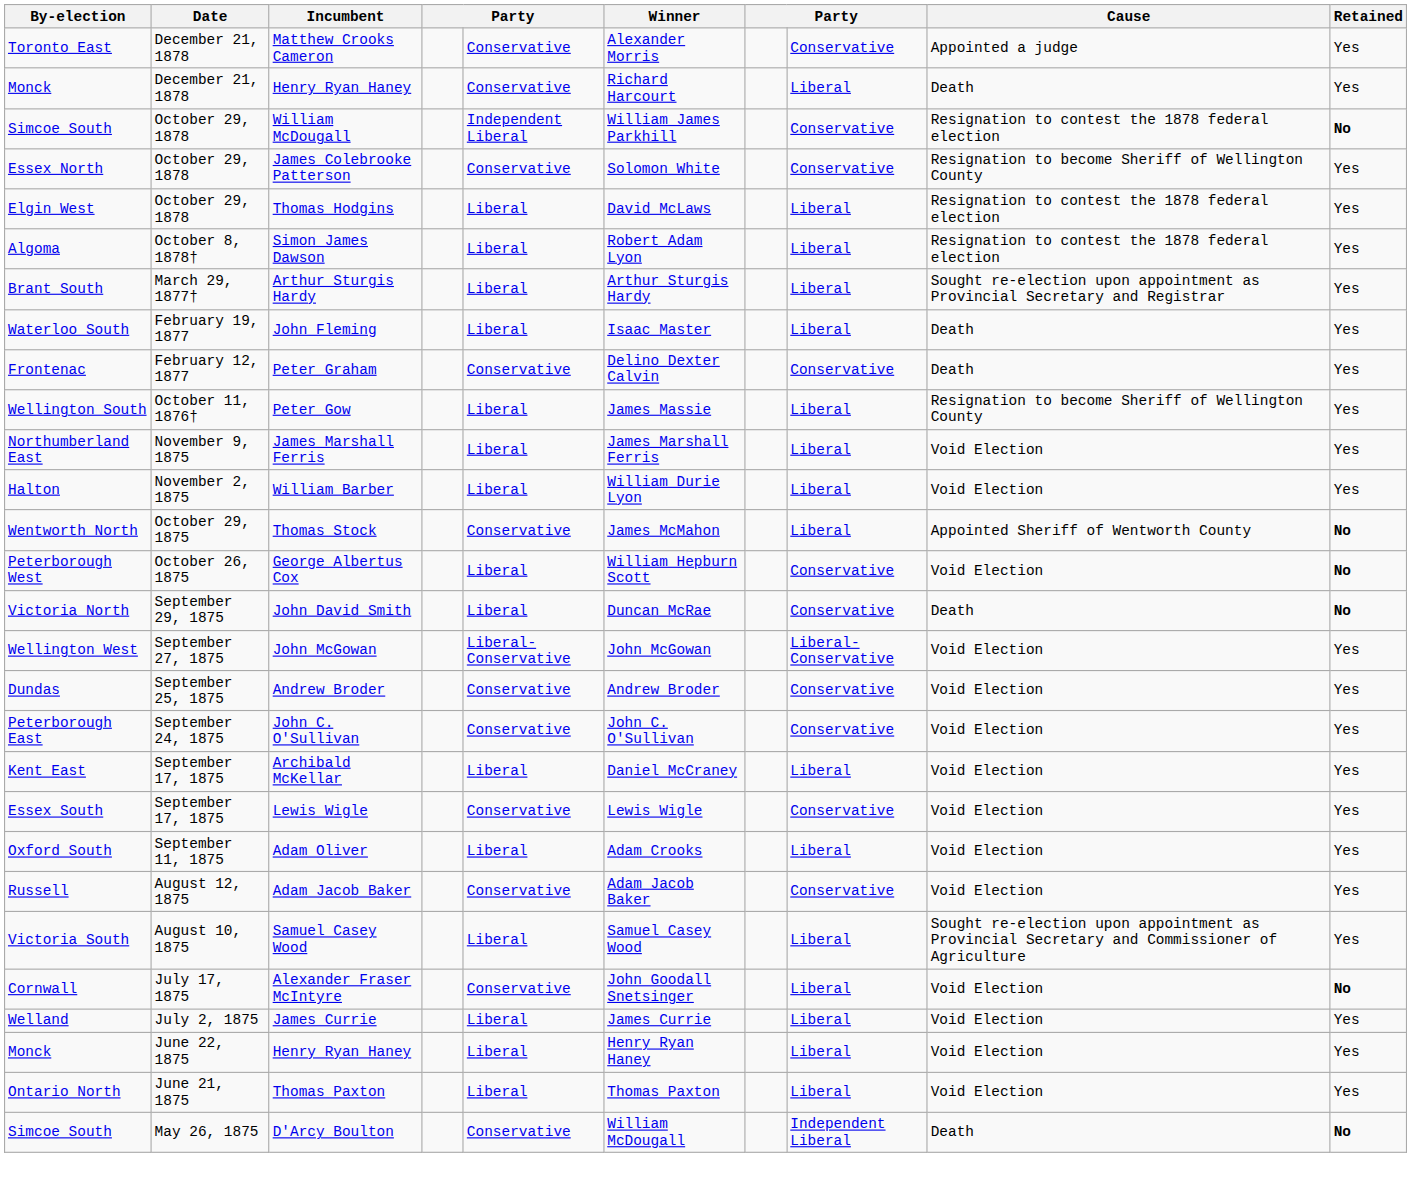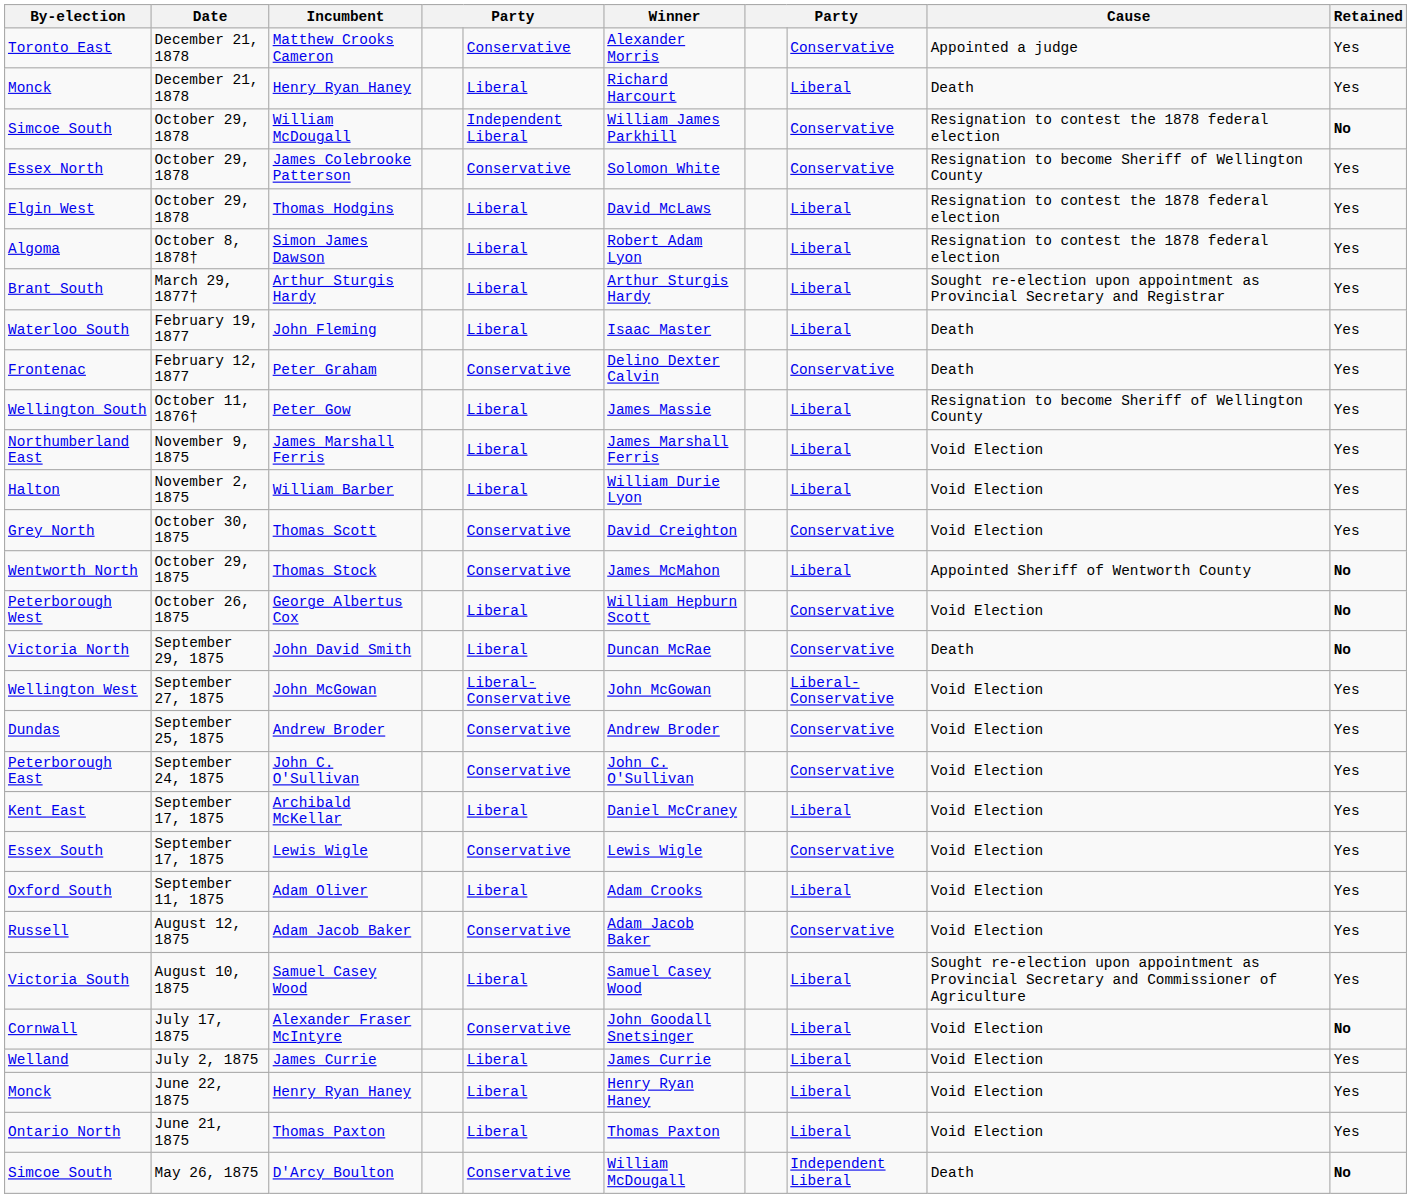 <table class=wikitable style="width:100%">
 <tr>
 <th>By-election</th>
 <th>Date</th>
 <th>Incumbent</th>
 <th colspan=2>Party</th>
 <th>Winner</th>
 <th colspan=2>Party</th>
 <th>Cause</th>
 <th>Retained</th>
 </tr>
 <tr>
 <td><a href='#'>Toronto East</a></td>
 <td>December 21, 1878</td>
 <td><a href='#'>Matthew Crooks Cameron</a></td>
 <td>    </td>
 <td><a href='#'>Conservative</a></td>
 <td><a href='#'>Alexander Morris</a></td>
 <td>    </td>
 <td><a href='#'>Conservative</a></td>
 <td>Appointed a judge</td>
 <td>Yes</td>
 </tr>
 <tr>
 <td><a href='#'>Monck</a></td>
 <td>December 21, 1878</td>
 <td><a href='#'>Henry Ryan Haney</a></td>
 <td>    </td>
-<td><a href='#'>Conservative</a></td>
+<td><a href='#'>Liberal</a></td>
 <td><a href='#'>Richard Harcourt</a></td>
 <td>    </td>
 <td><a href='#'>Liberal</a></td>
 <td>Death</td>
 <td>Yes</td>
 </tr>
 <tr>
 <td><a href='#'>Simcoe South</a></td>
 <td>October 29, 1878</td>
 <td><a href='#'>William McDougall</a></td>
 <td>    </td>
 <td><a href='#'>Independent Liberal</a></td>
 <td><a href='#'>William James Parkhill</a></td>
 <td>    </td>
 <td><a href='#'>Conservative</a></td>
 <td>Resignation to contest the 1878 federal election</td>
 <td><strong>No</strong></td>
 </tr>
 <tr>
 <td><a href='#'>Essex North</a></td>
 <td>October 29, 1878</td>
 <td><a href='#'>James Colebrooke Patterson</a></td>
 <td>    </td>
 <td><a href='#'>Conservative</a></td>
 <td><a href='#'>Solomon White</a></td>
 <td>    </td>
 <td><a href='#'>Conservative</a></td>
 <td>Resignation to become Sheriff of Wellington County</td>
 <td>Yes</td>
 </tr>
 <tr>
 <td><a href='#'>Elgin West</a></td>
 <td>October 29, 1878</td>
 <td><a href='#'>Thomas Hodgins</a></td>
 <td>    </td>
 <td><a href='#'>Liberal</a></td>
 <td><a href='#'>David McLaws</a></td>
 <td>    </td>
 <td><a href='#'>Liberal</a></td>
 <td>Resignation to contest the 1878 federal election</td>
 <td>Yes</td>
 </tr>
 <tr>
 <td><a href='#'>Algoma</a></td>
 <td>October 8, 1878†</td>
 <td><a href='#'>Simon James Dawson</a></td>
 <td>    </td>
 <td><a href='#'>Liberal</a></td>
 <td><a href='#'>Robert Adam Lyon</a></td>
 <td>    </td>
 <td><a href='#'>Liberal</a></td>
 <td>Resignation to contest the 1878 federal election</td>
 <td>Yes</td>
 </tr>
 <tr>
 <td><a href='#'>Brant South</a></td>
 <td>March 29, 1877†</td>
 <td><a href='#'>Arthur Sturgis Hardy</a></td>
 <td>    </td>
 <td><a href='#'>Liberal</a></td>
 <td><a href='#'>Arthur Sturgis Hardy</a></td>
 <td>    </td>
 <td><a href='#'>Liberal</a></td>
 <td>Sought re-election upon appointment as Provincial Secretary and Registrar</td>
 <td>Yes</td>
 </tr>
 <tr>
 <td><a href='#'>Waterloo South</a></td>
 <td>February 19, 1877</td>
 <td><a href='#'>John Fleming</a></td>
 <td>    </td>
 <td><a href='#'>Liberal</a></td>
 <td><a href='#'>Isaac Master</a></td>
 <td>    </td>
 <td><a href='#'>Liberal</a></td>
 <td>Death</td>
 <td>Yes</td>
 </tr>
 <tr>
 <td><a href='#'>Frontenac</a></td>
 <td>February 12, 1877</td>
 <td><a href='#'>Peter Graham</a></td>
 <td>    </td>
 <td><a href='#'>Conservative</a></td>
 <td><a href='#'>Delino Dexter Calvin</a></td>
 <td>    </td>
 <td><a href='#'>Conservative</a></td>
 <td>Death</td>
 <td>Yes</td>
 </tr>
 <tr>
 <td><a href='#'>Wellington South</a></td>
 <td>October 11, 1876†</td>
 <td><a href='#'>Peter Gow</a></td>
 <td>    </td>
 <td><a href='#'>Liberal</a></td>
 <td><a href='#'>James Massie</a></td>
 <td>    </td>
 <td><a href='#'>Liberal</a></td>
 <td>Resignation to become Sheriff of Wellington County</td>
 <td>Yes</td>
 </tr>
 <tr>
 <td><a href='#'>Northumberland East</a></td>
 <td>November 9, 1875</td>
 <td><a href='#'>James Marshall Ferris</a></td>
 <td>    </td>
 <td><a href='#'>Liberal</a></td>
 <td><a href='#'>James Marshall Ferris</a></td>
 <td>    </td>
 <td><a href='#'>Liberal</a></td>
 <td>Void Election</td>
 <td>Yes</td>
 </tr>
 <tr>
 <td><a href='#'>Halton</a></td>
 <td>November 2, 1875</td>
 <td><a href='#'>William Barber</a></td>
 <td>    </td>
 <td><a href='#'>Liberal</a></td>
 <td><a href='#'>William Durie Lyon</a></td>
 <td>    </td>
 <td><a href='#'>Liberal</a></td>
+<td>Void Election</td>
+<td>Yes</td>
+</tr>
+<tr>
+<td><a href='#'>Grey North</a></td>
+<td>October 30, 1875</td>
+<td><a href='#'>Thomas Scott</a></td>
+<td>    </td>
+<td><a href='#'>Conservative</a></td>
+<td><a href='#'>David Creighton</a></td>
+<td>    </td>
+<td><a href='#'>Conservative</a></td>
 <td>Void Election</td>
 <td>Yes</td>
 </tr>
 <tr>
 <td><a href='#'>Wentworth North</a></td>
 <td>October 29, 1875</td>
 <td><a href='#'>Thomas Stock</a></td>
 <td>    </td>
 <td><a href='#'>Conservative</a></td>
 <td><a href='#'>James McMahon</a></td>
 <td>    </td>
 <td><a href='#'>Liberal</a></td>
 <td>Appointed Sheriff of Wentworth County</td>
 <td><strong>No</strong></td>
 </tr>
 <tr>
 <td><a href='#'>Peterborough West</a></td>
 <td>October 26, 1875</td>
 <td><a href='#'>George Albertus Cox</a></td>
 <td>    </td>
 <td><a href='#'>Liberal</a></td>
 <td><a href='#'>William Hepburn Scott</a></td>
 <td>    </td>
 <td><a href='#'>Conservative</a></td>
 <td>Void Election</td>
 <td><strong>No</strong></td>
 </tr>
 <tr>
 <td><a href='#'>Victoria North</a></td>
 <td>September 29, 1875</td>
 <td><a href='#'>John David Smith</a></td>
 <td>    </td>
 <td><a href='#'>Liberal</a></td>
 <td><a href='#'>Duncan McRae</a></td>
 <td>    </td>
 <td><a href='#'>Conservative</a></td>
 <td>Death</td>
 <td><strong>No</strong></td>
 </tr>
 <tr>
 <td><a href='#'>Wellington West</a></td>
 <td>September 27, 1875</td>
 <td><a href='#'>John McGowan</a></td>
 <td>    </td>
 <td><a href='#'>Liberal-Conservative</a></td>
 <td><a href='#'>John McGowan</a></td>
 <td>    </td>
 <td><a href='#'>Liberal-Conservative</a></td>
 <td>Void Election</td>
 <td>Yes</td>
 </tr>
 <tr>
 <td><a href='#'>Dundas</a></td>
 <td>September 25, 1875</td>
 <td><a href='#'>Andrew Broder</a></td>
 <td>    </td>
 <td><a href='#'>Conservative</a></td>
 <td><a href='#'>Andrew Broder</a></td>
 <td>    </td>
 <td><a href='#'>Conservative</a></td>
 <td>Void Election</td>
 <td>Yes</td>
 </tr>
 <tr>
 <td><a href='#'>Peterborough East</a></td>
 <td>September 24, 1875</td>
 <td><a href='#'>John C. O'Sullivan</a></td>
 <td>    </td>
 <td><a href='#'>Conservative</a></td>
 <td><a href='#'>John C. O'Sullivan</a></td>
 <td>    </td>
 <td><a href='#'>Conservative</a></td>
 <td>Void Election</td>
 <td>Yes</td>
 </tr>
 <tr>
 <td><a href='#'>Kent East</a></td>
 <td>September 17, 1875</td>
 <td><a href='#'>Archibald McKellar</a></td>
 <td>    </td>
 <td><a href='#'>Liberal</a></td>
 <td><a href='#'>Daniel McCraney</a></td>
 <td>    </td>
 <td><a href='#'>Liberal</a></td>
 <td>Void Election</td>
 <td>Yes</td>
 </tr>
 <tr>
 <td><a href='#'>Essex South</a></td>
 <td>September 17, 1875</td>
 <td><a href='#'>Lewis Wigle</a></td>
 <td>    </td>
 <td><a href='#'>Conservative</a></td>
 <td><a href='#'>Lewis Wigle</a></td>
 <td>    </td>
 <td><a href='#'>Conservative</a></td>
 <td>Void Election</td>
 <td>Yes</td>
 </tr>
 <tr>
 <td><a href='#'>Oxford South</a></td>
 <td>September 11, 1875</td>
 <td><a href='#'>Adam Oliver</a></td>
 <td>    </td>
 <td><a href='#'>Liberal</a></td>
 <td><a href='#'>Adam Crooks</a></td>
 <td>    </td>
 <td><a href='#'>Liberal</a></td>
 <td>Void Election</td>
 <td>Yes</td>
 </tr>
 <tr>
 <td><a href='#'>Russell</a></td>
 <td>August 12, 1875</td>
 <td><a href='#'>Adam Jacob Baker</a></td>
 <td>    </td>
 <td><a href='#'>Conservative</a></td>
 <td><a href='#'>Adam Jacob Baker</a></td>
 <td>    </td>
 <td><a href='#'>Conservative</a></td>
 <td>Void Election</td>
 <td>Yes</td>
 </tr>
 <tr>
 <td><a href='#'>Victoria South</a></td>
 <td>August 10, 1875</td>
 <td><a href='#'>Samuel Casey Wood</a></td>
 <td>    </td>
 <td><a href='#'>Liberal</a></td>
 <td><a href='#'>Samuel Casey Wood</a></td>
 <td>    </td>
 <td><a href='#'>Liberal</a></td>
 <td>Sought re-election upon appointment as Provincial Secretary and Commissioner of Agriculture</td>
 <td>Yes</td>
 </tr>
 <tr>
 <td><a href='#'>Cornwall</a></td>
 <td>July 17, 1875</td>
 <td><a href='#'>Alexander Fraser McIntyre</a></td>
 <td>    </td>
 <td><a href='#'>Conservative</a></td>
 <td><a href='#'>John Goodall Snetsinger</a></td>
 <td>    </td>
 <td><a href='#'>Liberal</a></td>
 <td>Void Election</td>
 <td><strong>No</strong></td>
 </tr>
 <tr>
 <td><a href='#'>Welland</a></td>
 <td>July 2, 1875</td>
 <td><a href='#'>James Currie</a></td>
 <td>    </td>
 <td><a href='#'>Liberal</a></td>
 <td><a href='#'>James Currie</a></td>
 <td>    </td>
 <td><a href='#'>Liberal</a></td>
 <td>Void Election</td>
 <td>Yes</td>
 </tr>
 <tr>
 <td><a href='#'>Monck</a></td>
 <td>June 22, 1875</td>
 <td><a href='#'>Henry Ryan Haney</a></td>
 <td>    </td>
 <td><a href='#'>Liberal</a></td>
 <td><a href='#'>Henry Ryan Haney</a></td>
 <td>    </td>
 <td><a href='#'>Liberal</a></td>
 <td>Void Election</td>
 <td>Yes</td>
 </tr>
 <tr>
 <td><a href='#'>Ontario North</a></td>
 <td>June 21, 1875</td>
 <td><a href='#'>Thomas Paxton</a></td>
 <td>    </td>
 <td><a href='#'>Liberal</a></td>
 <td><a href='#'>Thomas Paxton</a></td>
 <td>    </td>
 <td><a href='#'>Liberal</a></td>
 <td>Void Election</td>
 <td>Yes</td>
 </tr>
 <tr>
 <td><a href='#'>Simcoe South</a></td>
 <td>May 26, 1875</td>
 <td><a href='#'>D'Arcy Boulton</a></td>
 <td>    </td>
 <td><a href='#'>Conservative</a></td>
 <td><a href='#'>William McDougall</a></td>
 <td>    </td>
 <td><a href='#'>Independent Liberal</a></td>
 <td>Death</td>
 <td><strong>No</strong></td>
 </tr>
 </table>
